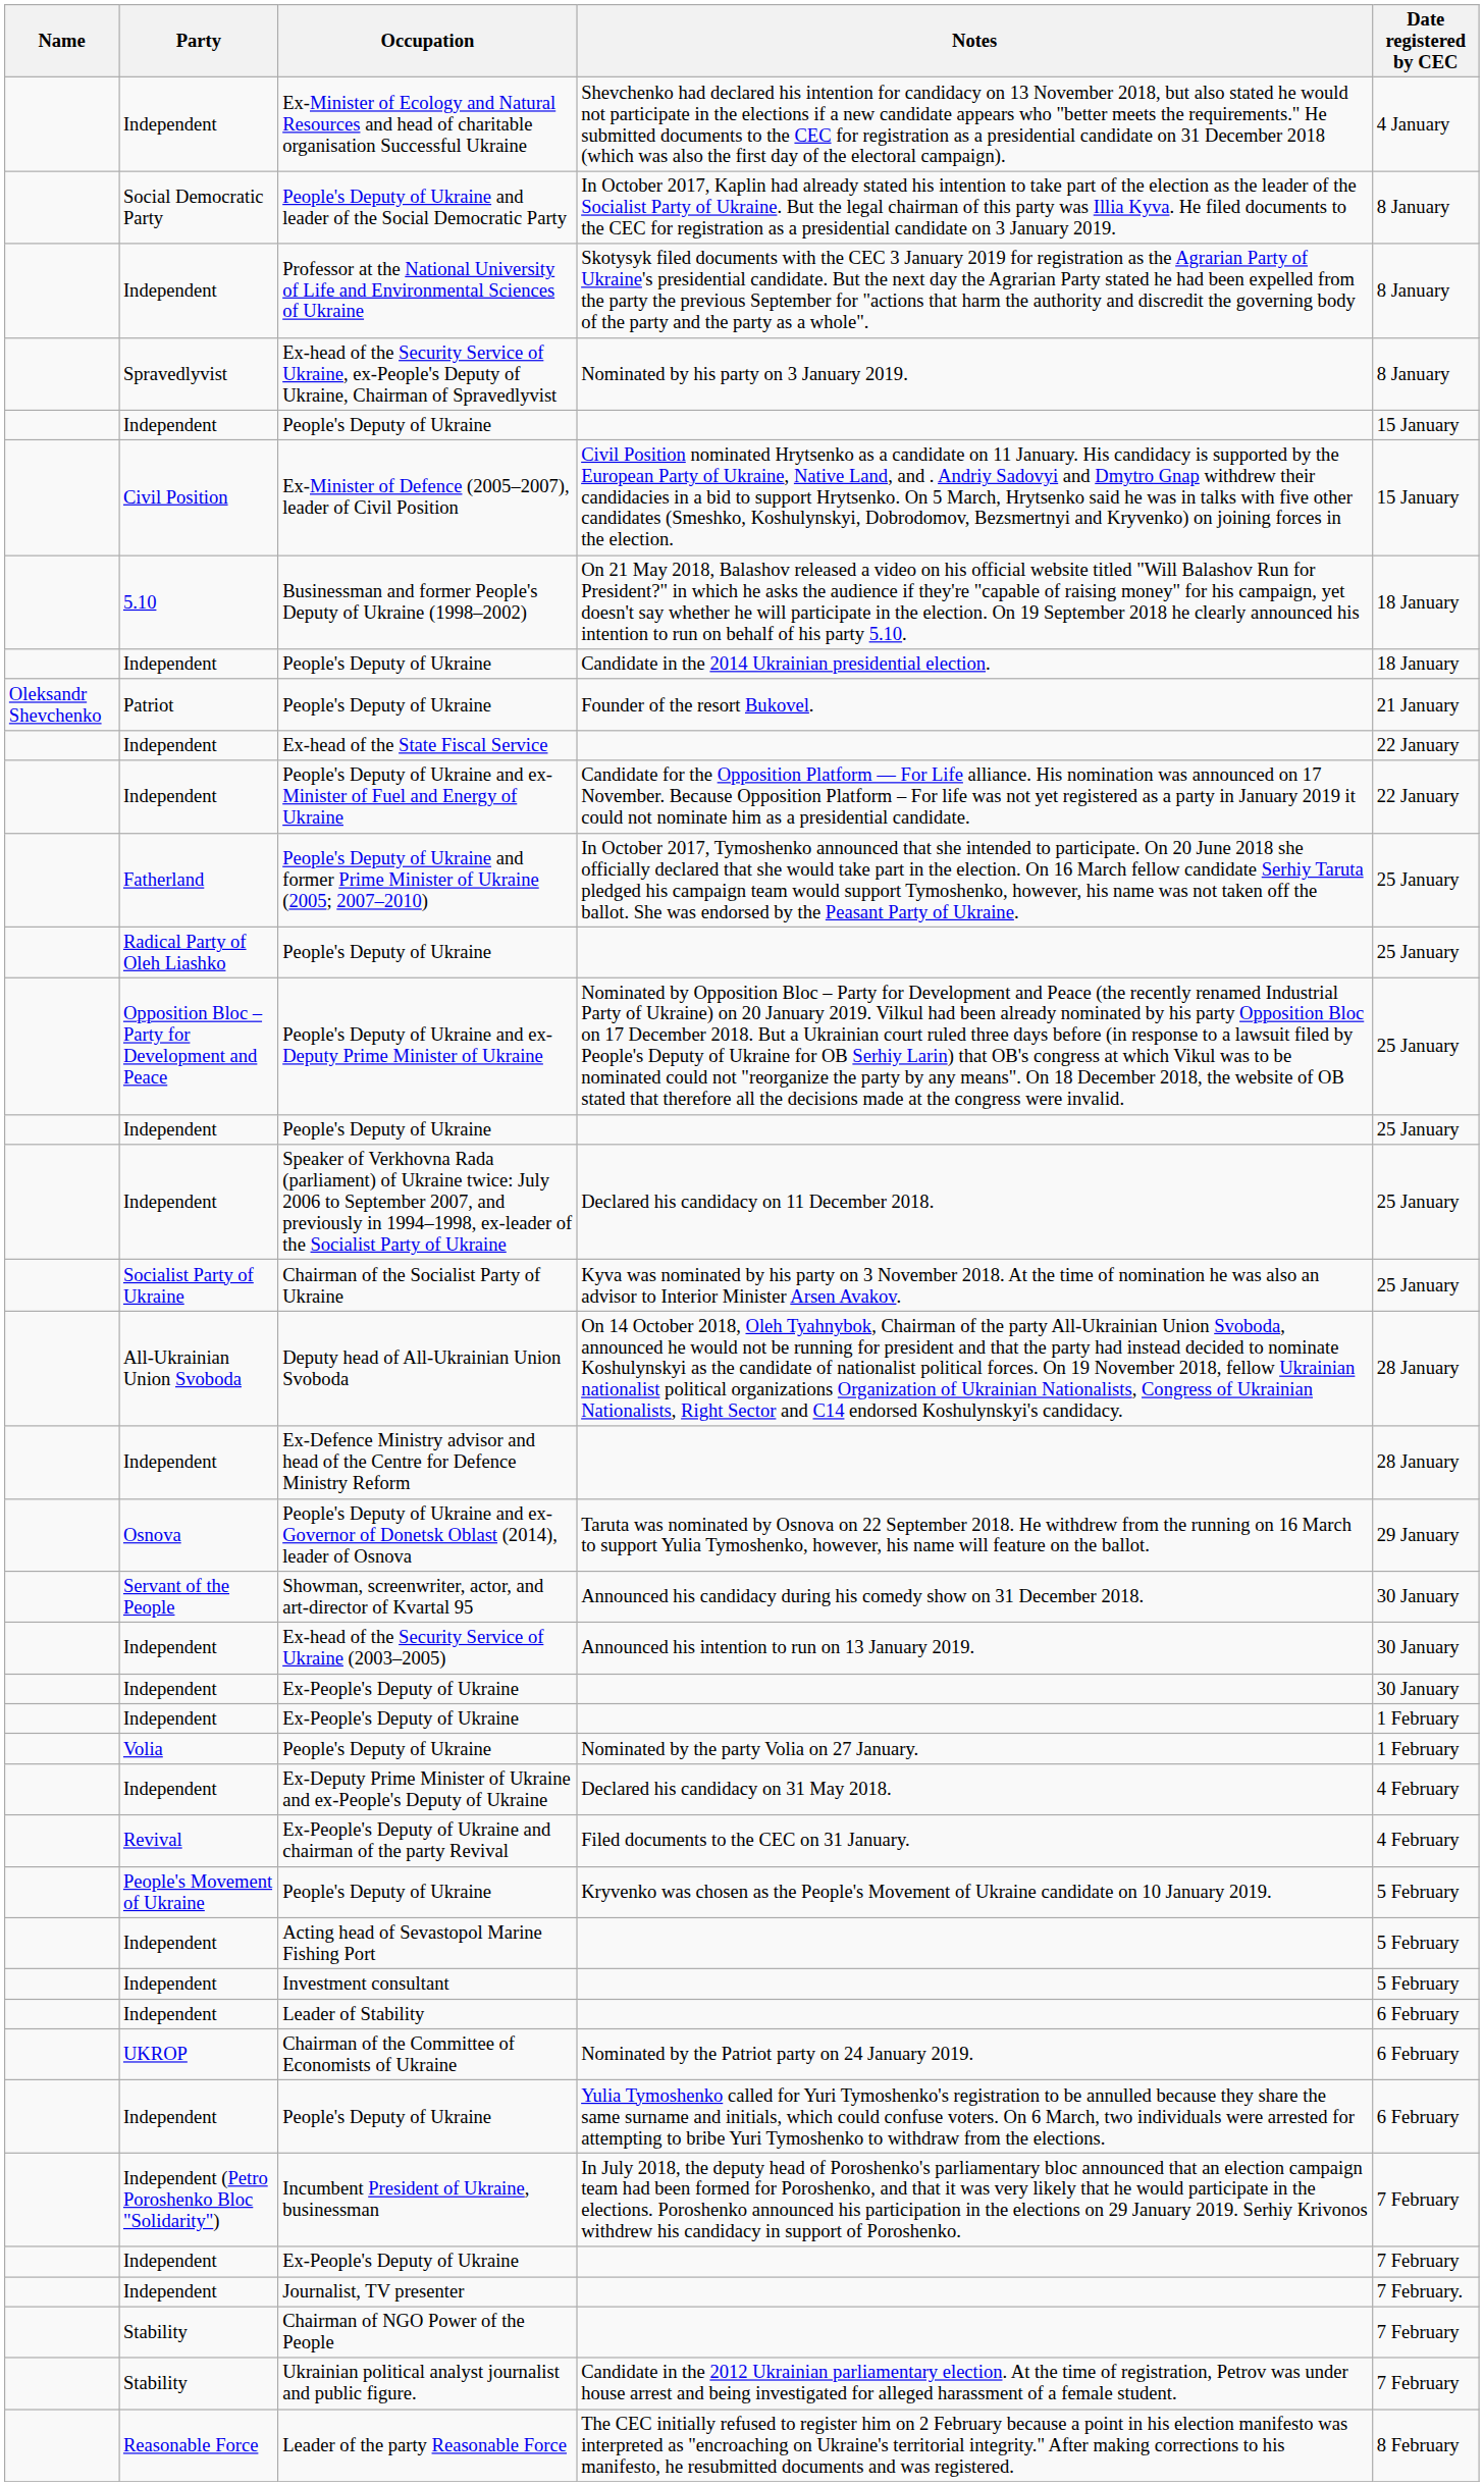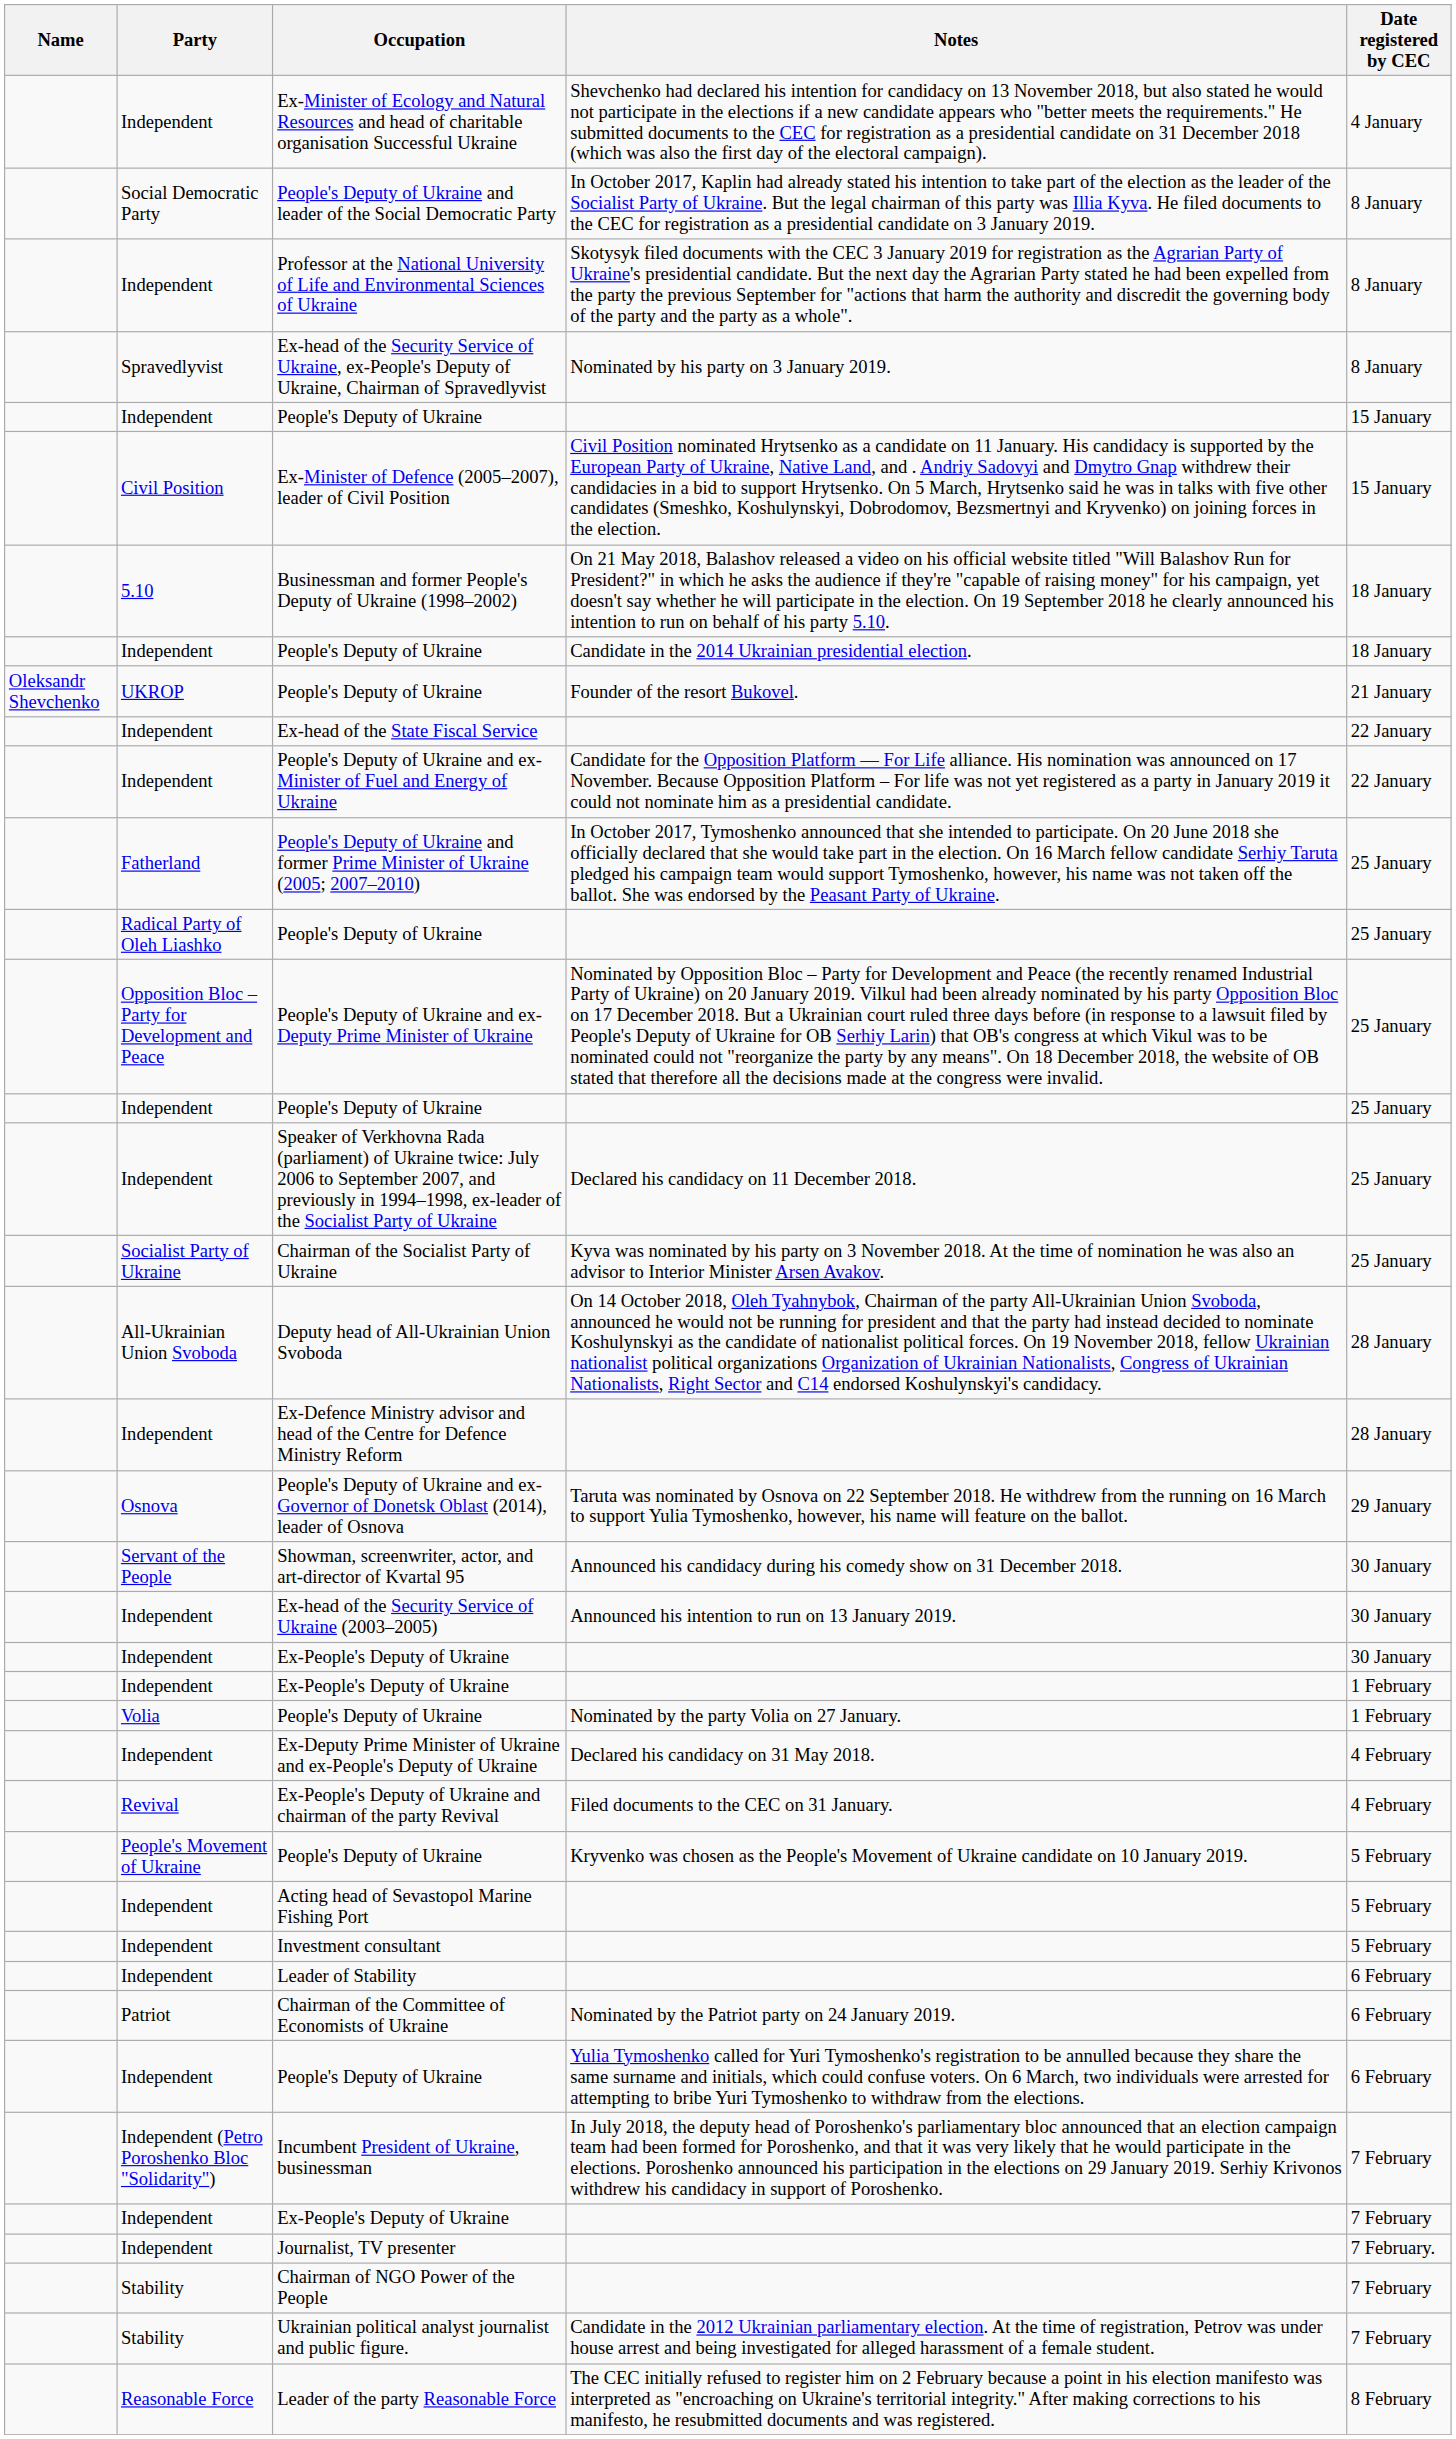 <table class="wikitable sortable">
 <tr>
 <th>Name</th>
 <th>Party</th>
 <th>Occupation</th>
 <th>Notes</th>
 <th>Date registered by CEC</th>
 </tr>
 <tr>
 <td></td>
 <td>Independent</td>
 <td>Ex-<a href='#'>Minister of Ecology and Natural Resources</a> and head of charitable organisation Successful Ukraine</td>
 <td>Shevchenko had declared his intention for candidacy on 13 November 2018, but also stated he would not participate in the elections if a new candidate appears who "better meets the requirements." He submitted documents to the <a href='#'>CEC</a> for registration as a presidential candidate on 31 December 2018 (which was also the first day of the electoral campaign).</td>
 <td>4 January</td>
 </tr>
 <tr>
 <td></td>
 <td>Social Democratic Party</td>
 <td><a href='#'>People's Deputy of Ukraine</a> and leader of the Social Democratic Party</td>
 <td>In October 2017, Kaplin had already stated his intention to take part of the election as the leader of the <a href='#'>Socialist Party of Ukraine</a>. But the legal chairman of this party was <a href='#'>Illia Kyva</a>. He filed documents to the CEC for registration as a presidential candidate on 3 January 2019.</td>
 <td>8 January</td>
 </tr>
 <tr>
 <td></td>
 <td>Independent</td>
 <td>Professor at the <a href='#'>National University of Life and Environmental Sciences of Ukraine</a></td>
 <td>Skotysyk filed documents with the CEC 3 January 2019 for registration as the <a href='#'>Agrarian Party of Ukraine</a>'s presidential candidate. But the next day the Agrarian Party stated he had been expelled from the party the previous September for "actions that harm the authority and discredit the governing body of the party and the party as a whole".</td>
 <td>8 January</td>
 </tr>
 <tr>
 <td></td>
 <td>Spravedlyvist</td>
 <td>Ex-head of the <a href='#'>Security Service of Ukraine</a>, ex-People's Deputy of Ukraine, Chairman of Spravedlyvist</td>
 <td>Nominated by his party on 3 January 2019.</td>
 <td>8 January</td>
 </tr>
 <tr>
 <td></td>
 <td>Independent</td>
 <td>People's Deputy of Ukraine</td>
 <td></td>
 <td>15 January</td>
 </tr>
 <tr>
 <td></td>
 <td><a href='#'>Civil Position</a></td>
 <td>Ex-<a href='#'>Minister of Defence</a> (2005–2007), leader of Civil Position</td>
 <td><a href='#'>Civil Position</a> nominated Hrytsenko as a candidate on 11 January. His candidacy is supported by the <a href='#'>European Party of Ukraine</a>, <a href='#'>Native Land</a>,  and . <a href='#'>Andriy Sadovyi</a> and <a href='#'>Dmytro Gnap</a> withdrew their candidacies in a bid to support Hrytsenko. On 5 March, Hrytsenko said he was in talks with five other candidates (Smeshko, Koshulynskyi, Dobrodomov, Bezsmertnyi and Kryvenko) on joining forces in the election.</td>
 <td>15 January</td>
 </tr>
 <tr>
 <td></td>
 <td><a href='#'>5.10</a></td>
 <td>Businessman and former People's Deputy of Ukraine (1998–2002)</td>
 <td>On 21 May 2018, Balashov released a video on his official website titled "Will Balashov Run for President?" in which he asks the audience if they're "capable of raising money" for his campaign, yet doesn't say whether he will participate in the election. On 19 September 2018 he clearly announced his intention to run on behalf of his party <a href='#'>5.10</a>.</td>
 <td>18 January</td>
 </tr>
 <tr>
 <td></td>
 <td>Independent</td>
 <td>People's Deputy of Ukraine</td>
 <td>Candidate in the <a href='#'>2014 Ukrainian presidential election</a>.</td>
 <td>18 January</td>
 </tr>
 <tr>
 <td><a href='#'>Oleksandr Shevchenko</a></td>
-<td>Patriot</td>
+<td><a href='#'>UKROP</a></td>
 <td>People's Deputy of Ukraine</td>
 <td>Founder of the resort <a href='#'>Bukovel</a>.</td>
 <td>21 January</td>
 </tr>
 <tr>
 <td></td>
 <td>Independent</td>
 <td>Ex-head of the <a href='#'>State Fiscal Service</a></td>
 <td></td>
 <td>22 January</td>
 </tr>
 <tr>
 <td></td>
 <td>Independent</td>
 <td>People's Deputy of Ukraine and ex-<a href='#'>Minister of Fuel and Energy of Ukraine</a></td>
 <td>Candidate for the <a href='#'>Opposition Platform — For Life</a> alliance. His nomination was announced on 17 November. Because Opposition Platform – For life was not yet registered as a party in January 2019 it could not nominate him as a presidential candidate.</td>
 <td>22 January</td>
 </tr>
 <tr>
 <td></td>
 <td><a href='#'>Fatherland</a></td>
 <td><a href='#'>People's Deputy of Ukraine</a> and former <a href='#'>Prime Minister of Ukraine</a> (<a href='#'>2005</a>; <a href='#'>2007–2010</a>)</td>
 <td>In October 2017, Tymoshenko announced that she intended to participate. On 20 June 2018 she officially declared that she would take part in the election. On 16 March fellow candidate <a href='#'>Serhiy Taruta</a> pledged his campaign team would support Tymoshenko, however, his name was not taken off the ballot. She was endorsed by the <a href='#'>Peasant Party of Ukraine</a>.</td>
 <td>25 January</td>
 </tr>
 <tr>
 <td></td>
 <td><a href='#'>Radical Party of Oleh Liashko</a></td>
 <td>People's Deputy of Ukraine</td>
 <td></td>
 <td>25 January</td>
 </tr>
 <tr>
 <td></td>
 <td><a href='#'>Opposition Bloc – Party for Development and Peace</a></td>
 <td>People's Deputy of Ukraine and ex-<a href='#'>Deputy Prime Minister of Ukraine</a></td>
 <td>Nominated by Opposition Bloc – Party for Development and Peace (the recently renamed Industrial Party of Ukraine) on 20 January 2019. Vilkul had been already nominated by his party <a href='#'>Opposition Bloc</a> on 17 December 2018. But a Ukrainian court ruled three days before (in response to a lawsuit filed by People's Deputy of Ukraine for OB <a href='#'>Serhiy Larin</a>) that OB's congress at which Vikul was to be nominated could not "reorganize the party by any means". On 18 December 2018, the website of OB stated that therefore all the decisions made at the congress were invalid.</td>
 <td>25 January</td>
 </tr>
 <tr>
 <td></td>
 <td>Independent</td>
 <td>People's Deputy of Ukraine</td>
 <td></td>
 <td>25 January</td>
 </tr>
 <tr>
 <td></td>
 <td>Independent</td>
 <td>Speaker of Verkhovna Rada (parliament) of Ukraine twice: July 2006 to September 2007, and previously in 1994–1998, ex-leader of the <a href='#'>Socialist Party of Ukraine</a></td>
 <td>Declared his candidacy on 11 December 2018.</td>
 <td>25 January</td>
 </tr>
 <tr>
 <td></td>
 <td><a href='#'>Socialist Party of Ukraine</a></td>
 <td>Chairman of the Socialist Party of Ukraine</td>
 <td>Kyva was nominated by his party on 3 November 2018. At the time of nomination he was also an advisor to Interior Minister <a href='#'>Arsen Avakov</a>.</td>
 <td>25 January</td>
 </tr>
 <tr>
 <td></td>
 <td>All-Ukrainian Union <a href='#'>Svoboda</a></td>
 <td>Deputy head of All-Ukrainian Union Svoboda</td>
 <td>On 14 October 2018, <a href='#'>Oleh Tyahnybok</a>, Chairman of the party All-Ukrainian Union <a href='#'>Svoboda</a>, announced he would not be running for president and that the party had instead decided to nominate Koshulynskyi as the candidate of nationalist political forces. On 19 November 2018, fellow <a href='#'>Ukrainian nationalist</a> political organizations <a href='#'>Organization of Ukrainian Nationalists</a>, <a href='#'>Congress of Ukrainian Nationalists</a>, <a href='#'>Right Sector</a> and <a href='#'>C14</a> endorsed Koshulynskyi's candidacy.</td>
 <td>28 January</td>
 </tr>
 <tr>
 <td></td>
 <td>Independent</td>
 <td>Ex-Defence Ministry advisor and head of the Centre for Defence Ministry Reform</td>
 <td></td>
 <td>28 January</td>
 </tr>
 <tr>
 <td></td>
 <td><a href='#'>Osnova</a></td>
 <td>People's Deputy of Ukraine and ex-<a href='#'>Governor of Donetsk Oblast</a> (2014), leader of Osnova</td>
 <td>Taruta was nominated by Osnova on 22 September 2018. He withdrew from the running on 16 March to support Yulia Tymoshenko, however, his name will feature on the ballot.</td>
 <td>29 January</td>
 </tr>
 <tr>
 <td></td>
 <td><a href='#'>Servant of the People</a></td>
 <td>Showman, screenwriter, actor, and art-director of Kvartal 95</td>
 <td>Announced his candidacy during his comedy show on 31 December 2018.</td>
 <td>30 January</td>
 </tr>
 <tr>
 <td></td>
 <td>Independent</td>
 <td>Ex-head of the <a href='#'>Security Service of Ukraine</a> (2003–2005)</td>
 <td>Announced his intention to run on 13 January 2019.</td>
 <td>30 January</td>
 </tr>
 <tr>
 <td></td>
 <td>Independent</td>
 <td>Ex-People's Deputy of Ukraine</td>
 <td></td>
 <td>30 January</td>
 </tr>
 <tr>
 <td></td>
 <td>Independent</td>
 <td>Ex-People's Deputy of Ukraine</td>
 <td></td>
 <td>1 February</td>
 </tr>
 <tr>
 <td></td>
 <td><a href='#'>Volia</a></td>
 <td>People's Deputy of Ukraine</td>
 <td>Nominated by the party Volia on 27 January.</td>
 <td>1 February</td>
 </tr>
 <tr>
 <td></td>
 <td>Independent</td>
 <td>Ex-Deputy Prime Minister of Ukraine and ex-People's Deputy of Ukraine</td>
 <td>Declared his candidacy on 31 May 2018.</td>
 <td>4 February</td>
 </tr>
 <tr>
 <td></td>
 <td><a href='#'>Revival</a></td>
 <td>Ex-People's Deputy of Ukraine and chairman of the party Revival</td>
 <td>Filed documents to the CEC on 31 January.</td>
 <td>4 February</td>
 </tr>
 <tr>
 <td></td>
 <td><a href='#'>People's Movement of Ukraine</a></td>
 <td>People's Deputy of Ukraine</td>
 <td>Kryvenko was chosen as the People's Movement of Ukraine candidate on 10 January 2019.</td>
 <td>5 February</td>
 </tr>
 <tr>
 <td></td>
 <td>Independent</td>
 <td>Acting head of Sevastopol Marine Fishing Port</td>
 <td></td>
 <td>5 February</td>
 </tr>
 <tr>
 <td></td>
 <td>Independent</td>
 <td>Investment consultant</td>
 <td></td>
 <td>5 February</td>
 </tr>
 <tr>
 <td></td>
 <td>Independent</td>
 <td>Leader of Stability</td>
 <td></td>
 <td>6 February</td>
 </tr>
 <tr>
 <td></td>
-<td><a href='#'>UKROP</a></td>
+<td>Patriot</td>
 <td>Chairman of the Committee of Economists of Ukraine</td>
 <td>Nominated by the Patriot party on 24 January 2019.</td>
 <td>6 February</td>
 </tr>
 <tr>
 <td></td>
 <td>Independent</td>
 <td>People's Deputy of Ukraine</td>
 <td><a href='#'>Yulia Tymoshenko</a> called for Yuri Tymoshenko's registration to be annulled because they share the same surname and initials, which could confuse voters. On 6 March, two individuals were arrested for attempting to bribe Yuri Tymoshenko to withdraw from the elections.</td>
 <td>6 February</td>
 </tr>
 <tr>
 <td></td>
 <td>Independent (<a href='#'>Petro Poroshenko Bloc "Solidarity"</a>)</td>
 <td>Incumbent <a href='#'>President of Ukraine</a>, businessman</td>
 <td>In July 2018, the deputy head of Poroshenko's parliamentary bloc announced that an election campaign team had been formed for Poroshenko, and that it was very likely that he would participate in the elections. Poroshenko announced his participation in the elections on 29 January 2019. Serhiy Krivonos withdrew his candidacy in support of Poroshenko.</td>
 <td>7 February</td>
 </tr>
 <tr>
 <td></td>
 <td>Independent</td>
 <td>Ex-People's Deputy of Ukraine</td>
 <td></td>
 <td>7 February</td>
 </tr>
 <tr>
 <td></td>
 <td>Independent</td>
 <td>Journalist, TV presenter</td>
 <td></td>
 <td>7 February.</td>
 </tr>
 <tr>
 <td></td>
 <td>Stability</td>
 <td>Chairman of NGO Power of the People</td>
 <td></td>
 <td>7 February</td>
 </tr>
 <tr>
 <td></td>
 <td>Stability</td>
 <td>Ukrainian political analyst journalist and public figure.</td>
 <td>Candidate in the <a href='#'>2012 Ukrainian parliamentary election</a>. At the time of registration, Petrov was under house arrest and being investigated for alleged harassment of a female student.</td>
 <td>7 February</td>
 </tr>
 <tr>
 <td></td>
 <td><a href='#'>Reasonable Force</a></td>
 <td>Leader of the party <a href='#'>Reasonable Force</a></td>
 <td>The CEC initially refused to register him on 2 February because a point in his election manifesto was interpreted as "encroaching on Ukraine's territorial integrity." After making corrections to his manifesto, he resubmitted documents and was registered.</td>
 <td>8 February</td>
 </tr>
 </table>
